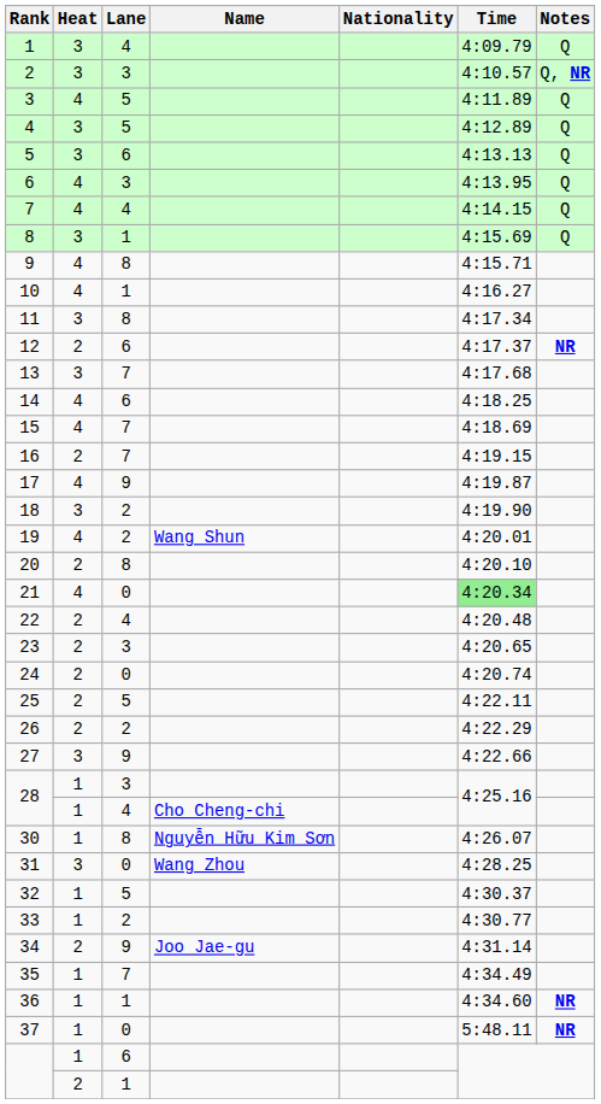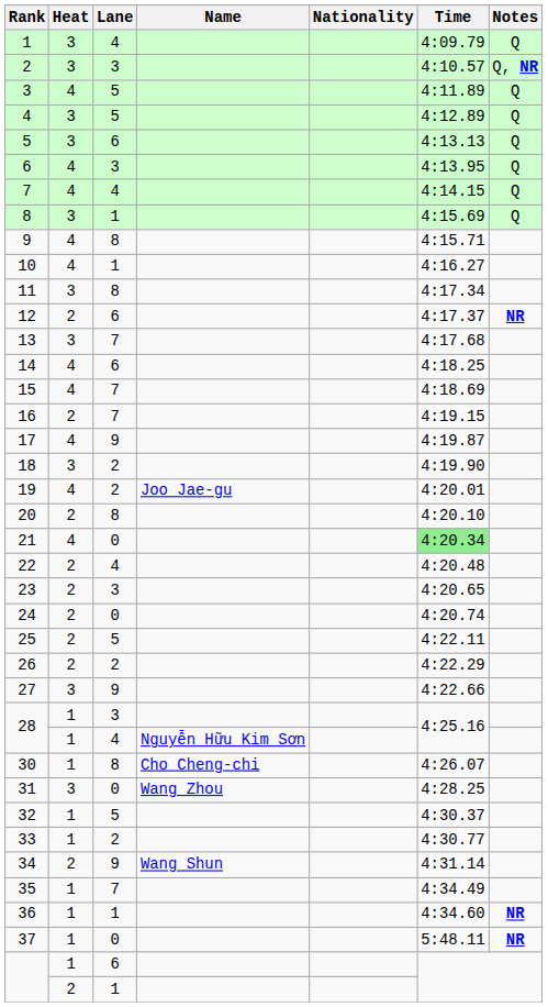 <table class="wikitable sortable" style="text-align:center">
 <tr>
 <th>Rank</th>
 <th>Heat</th>
 <th>Lane</th>
 <th>Name</th>
 <th>Nationality</th>
 <th>Time</th>
 <th>Notes</th>
 </tr>
 <tr bgcolor=ccffcc>
 <td>1</td>
 <td>3</td>
 <td>4</td>
 <td align=left></td>
 <td align=left></td>
 <td>4:09.79</td>
 <td>Q</td>
 </tr>
 <tr bgcolor=ccffcc>
 <td>2</td>
 <td>3</td>
 <td>3</td>
 <td align=left></td>
 <td align=left></td>
 <td>4:10.57</td>
 <td>Q, <strong><a href='#'>NR</a></strong></td>
 </tr>
 <tr bgcolor=ccffcc>
 <td>3</td>
 <td>4</td>
 <td>5</td>
 <td align=left></td>
 <td align=left></td>
 <td>4:11.89</td>
 <td>Q</td>
 </tr>
 <tr bgcolor=ccffcc>
 <td>4</td>
 <td>3</td>
 <td>5</td>
 <td align=left></td>
 <td align=left></td>
 <td>4:12.89</td>
 <td>Q</td>
 </tr>
 <tr bgcolor=ccffcc>
 <td>5</td>
 <td>3</td>
 <td>6</td>
 <td align=left></td>
 <td align=left></td>
 <td>4:13.13</td>
 <td>Q</td>
 </tr>
 <tr bgcolor=ccffcc>
 <td>6</td>
 <td>4</td>
 <td>3</td>
 <td align=left></td>
 <td align=left></td>
 <td>4:13.95</td>
 <td>Q</td>
 </tr>
 <tr bgcolor=ccffcc>
 <td>7</td>
 <td>4</td>
 <td>4</td>
 <td align=left></td>
 <td align=left></td>
 <td>4:14.15</td>
 <td>Q</td>
 </tr>
 <tr bgcolor=ccffcc>
 <td>8</td>
 <td>3</td>
 <td>1</td>
 <td align=left></td>
 <td align=left></td>
 <td>4:15.69</td>
 <td>Q</td>
 </tr>
 <tr>
 <td>9</td>
 <td>4</td>
 <td>8</td>
 <td align=left></td>
 <td align=left></td>
 <td>4:15.71</td>
 <td></td>
 </tr>
 <tr>
 <td>10</td>
 <td>4</td>
 <td>1</td>
 <td align=left></td>
 <td align=left></td>
 <td>4:16.27</td>
 <td></td>
 </tr>
 <tr>
 <td>11</td>
 <td>3</td>
 <td>8</td>
 <td align=left></td>
 <td align=left></td>
 <td>4:17.34</td>
 <td></td>
 </tr>
 <tr>
 <td>12</td>
 <td>2</td>
 <td>6</td>
 <td align=left></td>
 <td align=left></td>
 <td>4:17.37</td>
 <td><strong><a href='#'>NR</a></strong></td>
 </tr>
 <tr>
 <td>13</td>
 <td>3</td>
 <td>7</td>
 <td align=left></td>
 <td align=left></td>
 <td>4:17.68</td>
 <td></td>
 </tr>
 <tr>
 <td>14</td>
 <td>4</td>
 <td>6</td>
 <td align=left></td>
 <td align=left></td>
 <td>4:18.25</td>
 <td></td>
 </tr>
 <tr>
 <td>15</td>
 <td>4</td>
 <td>7</td>
 <td align=left></td>
 <td align=left></td>
 <td>4:18.69</td>
 <td></td>
 </tr>
 <tr>
 <td>16</td>
 <td>2</td>
 <td>7</td>
 <td align=left></td>
 <td align=left></td>
 <td>4:19.15</td>
 <td></td>
 </tr>
 <tr>
 <td>17</td>
 <td>4</td>
 <td>9</td>
 <td align=left></td>
 <td align=left></td>
 <td>4:19.87</td>
 <td></td>
 </tr>
 <tr>
 <td>18</td>
 <td>3</td>
 <td>2</td>
 <td align=left></td>
 <td align=left></td>
 <td>4:19.90</td>
 <td></td>
 </tr>
 <tr>
 <td>19</td>
 <td>4</td>
 <td>2</td>
-<td align=left><a href='#'>Wang Shun</a></td>
+<td align=left><a href='#'>Joo Jae-gu</a></td>
 <td align=left></td>
 <td>4:20.01</td>
 <td></td>
 </tr>
 <tr>
 <td>20</td>
 <td>2</td>
 <td>8</td>
 <td align=left></td>
 <td align=left></td>
 <td>4:20.10</td>
 <td></td>
 </tr>
 <tr>
 <td>21</td>
 <td>4</td>
 <td>0</td>
 <td align=left></td>
 <td align=left></td>
 <td style="background: lightgreen;">4:20.34</td>
 <td></td>
 </tr>
 <tr>
 <td>22</td>
 <td>2</td>
 <td>4</td>
 <td align=left></td>
 <td align=left></td>
 <td>4:20.48</td>
 <td></td>
 </tr>
 <tr>
 <td>23</td>
 <td>2</td>
 <td>3</td>
 <td align=left></td>
 <td align=left></td>
 <td>4:20.65</td>
 <td></td>
 </tr>
 <tr>
 <td>24</td>
 <td>2</td>
 <td>0</td>
 <td align=left></td>
 <td align=left></td>
 <td>4:20.74</td>
 <td></td>
 </tr>
 <tr>
 <td>25</td>
 <td>2</td>
 <td>5</td>
 <td align=left></td>
 <td align=left></td>
 <td>4:22.11</td>
 <td></td>
 </tr>
 <tr>
 <td>26</td>
 <td>2</td>
 <td>2</td>
 <td align=left></td>
 <td align=left></td>
 <td>4:22.29</td>
 <td></td>
 </tr>
 <tr>
 <td>27</td>
 <td>3</td>
 <td>9</td>
 <td align=left></td>
 <td align=left></td>
 <td>4:22.66</td>
 <td></td>
 </tr>
 <tr>
 <td rowspan=2>28</td>
 <td>1</td>
 <td>3</td>
 <td align=left></td>
 <td align=left></td>
 <td rowspan=2>4:25.16</td>
 <td></td>
 </tr>
 <tr>
 <td>1</td>
 <td>4</td>
-<td align=left><a href='#'>Cho Cheng-chi</a></td>
+<td align=left><a href='#'>Nguyễn Hữu Kim Sơn</a></td>
 <td align=left></td>
 <td></td>
 </tr>
 <tr>
 <td>30</td>
 <td>1</td>
 <td>8</td>
-<td align=left><a href='#'>Nguyễn Hữu Kim Sơn</a></td>
+<td align=left><a href='#'>Cho Cheng-chi</a></td>
 <td align=left></td>
 <td>4:26.07</td>
 <td></td>
 </tr>
 <tr>
 <td>31</td>
 <td>3</td>
 <td>0</td>
 <td align=left><a href='#'>Wang Zhou</a></td>
 <td align=left></td>
 <td>4:28.25</td>
 <td></td>
 </tr>
 <tr>
 <td>32</td>
 <td>1</td>
 <td>5</td>
 <td align=left></td>
 <td align=left></td>
 <td>4:30.37</td>
 <td></td>
 </tr>
 <tr>
 <td>33</td>
 <td>1</td>
 <td>2</td>
 <td align=left></td>
 <td align=left></td>
 <td>4:30.77</td>
 <td></td>
 </tr>
 <tr>
 <td>34</td>
 <td>2</td>
 <td>9</td>
-<td align=left><a href='#'>Joo Jae-gu</a></td>
+<td align=left><a href='#'>Wang Shun</a></td>
 <td align=left></td>
 <td>4:31.14</td>
 <td></td>
 </tr>
 <tr>
 <td>35</td>
 <td>1</td>
 <td>7</td>
 <td align=left></td>
 <td align=left></td>
 <td>4:34.49</td>
 <td></td>
 </tr>
 <tr>
 <td>36</td>
 <td>1</td>
 <td>1</td>
 <td align=left></td>
 <td align=left></td>
 <td>4:34.60</td>
 <td><strong><a href='#'>NR</a></strong></td>
 </tr>
 <tr>
 <td>37</td>
 <td>1</td>
 <td>0</td>
 <td align=left></td>
 <td align=left></td>
 <td>5:48.11</td>
 <td><strong><a href='#'>NR</a></strong></td>
 </tr>
 <tr>
 <td rowspan=2></td>
 <td>1</td>
 <td>6</td>
 <td align=left></td>
 <td align=left></td>
 <td rowspan=2 colspan=2></td>
 </tr>
 <tr>
 <td>2</td>
 <td>1</td>
 <td align=left></td>
 <td align=left></td>
 </tr>
 </table>
